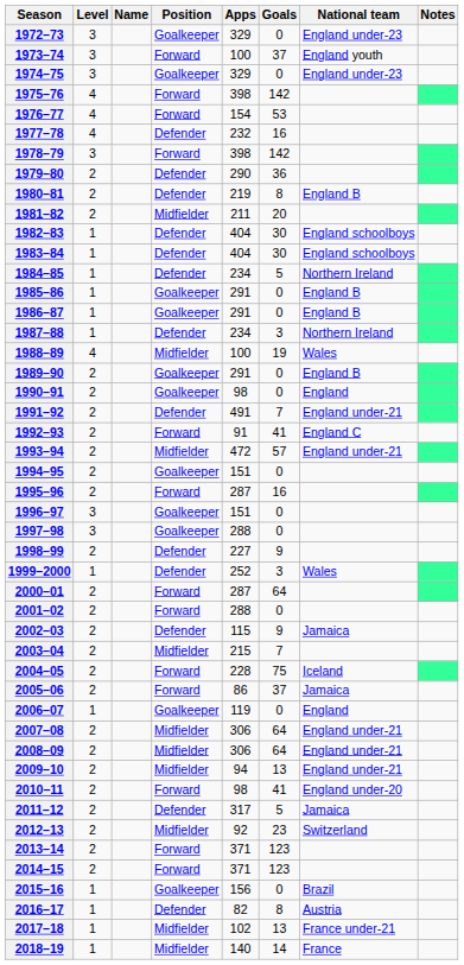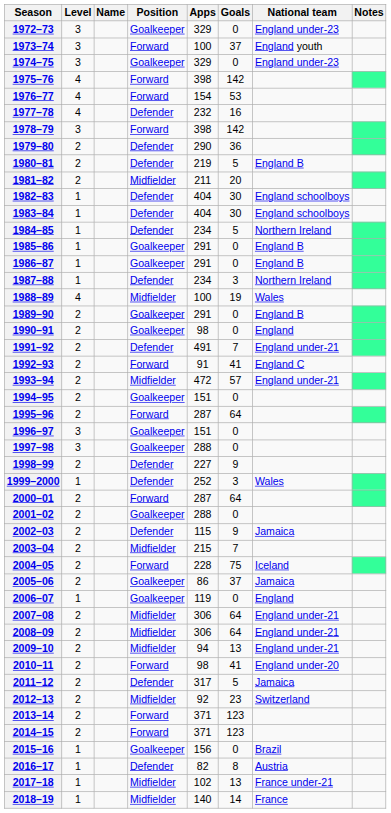 <table class="wikitable sortable plainrowheaders">
 <tr>
 <th scope=col>Season</th>
 <th scope=col>Level</th>
 <th scope=col>Name</th>
 <th scope=col>Position</th>
 <th scope=col>Apps</th>
 <th scope=col>Goals</th>
 <th scope=col>National team</th>
 <th class="unsortable" scope=col>Notes</th>
 </tr>
 <tr>
 <th scope=row style=text-align:center><a href='#'>1972–73</a></th>
 <td align=center>3</td>
 <td></td>
 <td><a href='#'>Goalkeeper</a></td>
 <td align=center>329</td>
 <td align=center>0</td>
 <td> <a href='#'>England under-23</a></td>
 <td></td>
 </tr>
 <tr>
 <th scope=row style=text-align:center><a href='#'>1973–74</a></th>
 <td align=center>3</td>
 <td></td>
 <td><a href='#'>Forward</a></td>
 <td align=center>100</td>
 <td align=center>37</td>
 <td> <a href='#'>England</a> youth</td>
 <td align=center></td>
 </tr>
 <tr>
 <th scope=row style=text-align:center><a href='#'>1974–75</a></th>
 <td align=center>3</td>
 <td></td>
 <td><a href='#'>Goalkeeper</a></td>
 <td align=center>329</td>
 <td align=center>0</td>
 <td> <a href='#'>England under-23</a></td>
 <td></td>
 </tr>
 <tr>
 <th scope=row style=text-align:center><a href='#'>1975–76</a></th>
 <td align=center>4</td>
 <td></td>
 <td><a href='#'>Forward</a></td>
 <td align=center>398</td>
 <td align=center>142</td>
 <td></td>
 <td align=center bgcolor=#33ff99><br></td>
 </tr>
 <tr>
 <th scope=row style=text-align:center><a href='#'>1976–77</a></th>
 <td align=center>4</td>
 <td></td>
 <td><a href='#'>Forward</a></td>
 <td align=center>154</td>
 <td align=center>53</td>
 <td></td>
 <td></td>
 </tr>
 <tr>
 <th scope=row style=text-align:center><a href='#'>1977–78</a></th>
 <td align=center>4</td>
 <td></td>
 <td><a href='#'>Defender</a></td>
 <td align=center>232</td>
 <td align=center>16</td>
 <td></td>
 <td></td>
 </tr>
 <tr>
 <th scope=row style=text-align:center><a href='#'>1978–79</a></th>
 <td align=center>3</td>
 <td></td>
 <td><a href='#'>Forward</a></td>
 <td align=center>398</td>
 <td align=center>142</td>
 <td></td>
 <td align=center bgcolor=#33ff99><br></td>
 </tr>
 <tr>
 <th scope=row style=text-align:center><a href='#'>1979–80</a></th>
 <td align=center>2</td>
 <td></td>
 <td><a href='#'>Defender</a></td>
 <td align=center>290</td>
 <td align=center>36</td>
 <td></td>
 <td align=center bgcolor=#33ff99><br></td>
 </tr>
 <tr>
 <th scope=row style=text-align:center><a href='#'>1980–81</a></th>
 <td align=center>2</td>
 <td></td>
 <td><a href='#'>Defender</a></td>
 <td align=center>219</td>
-<td align=center>8</td>
+<td align=center>5</td>
 <td> <a href='#'>England B</a></td>
 <td align=center></td>
 </tr>
 <tr>
 <th scope=row style=text-align:center><a href='#'>1981–82</a></th>
 <td align=center>2</td>
 <td></td>
 <td><a href='#'>Midfielder</a></td>
 <td align=center>211</td>
 <td align=center>20</td>
 <td></td>
 <td align=center bgcolor=#33ff99><br></td>
 </tr>
 <tr>
 <th scope=row style=text-align:center><a href='#'>1982–83</a></th>
 <td align=center>1</td>
 <td></td>
 <td><a href='#'>Defender</a></td>
 <td align=center>404</td>
 <td align=center>30</td>
 <td> <a href='#'>England schoolboys</a></td>
 <td align=center></td>
 </tr>
 <tr>
 <th scope=row style=text-align:center><a href='#'>1983–84</a></th>
 <td align=center>1</td>
 <td></td>
 <td><a href='#'>Defender</a></td>
 <td align=center>404</td>
 <td align=center>30</td>
 <td> <a href='#'>England schoolboys</a></td>
 <td></td>
 </tr>
 <tr>
 <th scope=row style=text-align:center><a href='#'>1984–85</a></th>
 <td align=center>1</td>
 <td></td>
 <td><a href='#'>Defender</a></td>
 <td align=center>234</td>
 <td align=center>5</td>
 <td> <a href='#'>Northern Ireland</a></td>
 <td align=center bgcolor=#33ff99><br></td>
 </tr>
 <tr>
 <th scope=row style=text-align:center><a href='#'>1985–86</a></th>
 <td align=center>1</td>
 <td></td>
 <td><a href='#'>Goalkeeper</a></td>
 <td align=center>291</td>
 <td align=center>0</td>
 <td> <a href='#'>England B</a></td>
 <td align=center bgcolor=#33ff99><br></td>
 </tr>
 <tr>
 <th scope=row style=text-align:center><a href='#'>1986–87</a></th>
 <td align=center>1</td>
 <td></td>
 <td><a href='#'>Goalkeeper</a></td>
 <td align=center>291</td>
 <td align=center>0</td>
 <td> <a href='#'>England B</a></td>
 <td align=center bgcolor=#33ff99><br></td>
 </tr>
 <tr>
 <th scope=row style=text-align:center><a href='#'>1987–88</a></th>
 <td align=center>1</td>
 <td></td>
 <td><a href='#'>Defender</a></td>
 <td align=center>234</td>
 <td align=center>3</td>
 <td> <a href='#'>Northern Ireland</a></td>
 <td align=center bgcolor=#33ff99><br></td>
 </tr>
 <tr>
 <th scope=row style=text-align:center><a href='#'>1988–89</a></th>
 <td align=center>4</td>
 <td></td>
 <td><a href='#'>Midfielder</a></td>
 <td align=center>100</td>
 <td align=center>19</td>
 <td> <a href='#'>Wales</a></td>
 <td align=center></td>
 </tr>
 <tr>
 <th scope=row style=text-align:center><a href='#'>1989–90</a></th>
 <td align=center>2</td>
 <td></td>
 <td><a href='#'>Goalkeeper</a></td>
 <td align=center>291</td>
 <td align=center>0</td>
 <td> <a href='#'>England B</a></td>
 <td align=center bgcolor=#33ff99><br></td>
 </tr>
 <tr>
 <th scope=row style=text-align:center><a href='#'>1990–91</a></th>
 <td align=center>2</td>
 <td></td>
 <td><a href='#'>Goalkeeper</a></td>
 <td align=center>98</td>
 <td align=center>0</td>
 <td> <a href='#'>England</a></td>
 <td align=center bgcolor=#33ff99><br></td>
 </tr>
 <tr>
 <th scope=row style=text-align:center><a href='#'>1991–92</a></th>
 <td align=center>2</td>
 <td></td>
 <td><a href='#'>Defender</a></td>
 <td align=center>491</td>
 <td align=center>7</td>
 <td> <a href='#'>England under-21</a></td>
 <td align=center bgcolor=#33ff99><br></td>
 </tr>
 <tr>
 <th scope=row style=text-align:center><a href='#'>1992–93</a></th>
 <td align=center>2</td>
 <td></td>
 <td><a href='#'>Forward</a></td>
 <td align=center>91</td>
 <td align=center>41</td>
 <td> <a href='#'>England C</a></td>
 <td align=center></td>
 </tr>
 <tr>
 <th scope=row style=text-align:center><a href='#'>1993–94</a></th>
 <td align=center>2</td>
 <td></td>
 <td><a href='#'>Midfielder</a></td>
 <td align=center>472</td>
 <td align=center>57</td>
 <td> <a href='#'>England under-21</a></td>
 <td align=center bgcolor=#33ff99><br></td>
 </tr>
 <tr>
 <th scope=row style=text-align:center><a href='#'>1994–95</a></th>
 <td align=center>2</td>
 <td></td>
 <td><a href='#'>Goalkeeper</a></td>
 <td align=center>151</td>
 <td align=center>0</td>
 <td></td>
 <td></td>
 </tr>
 <tr>
 <th scope=row style=text-align:center><a href='#'>1995–96</a></th>
 <td align=center>2</td>
 <td></td>
 <td><a href='#'>Forward</a></td>
 <td align=center>287</td>
-<td align=center>16</td>
+<td align=center>64</td>
 <td></td>
 <td align=center bgcolor=#33ff99><br></td>
 </tr>
 <tr>
 <th scope=row style=text-align:center><a href='#'>1996–97</a></th>
 <td align=center>3</td>
 <td></td>
 <td><a href='#'>Goalkeeper</a></td>
 <td align=center>151</td>
 <td align=center>0</td>
 <td></td>
 <td></td>
 </tr>
 <tr>
 <th scope=row style=text-align:center><a href='#'>1997–98</a></th>
 <td align=center>3</td>
 <td></td>
 <td><a href='#'>Goalkeeper</a></td>
 <td align=center>288</td>
 <td align=center>0</td>
 <td></td>
 <td></td>
 </tr>
 <tr>
 <th scope=row style=text-align:center><a href='#'>1998–99</a></th>
 <td align=center>2</td>
 <td></td>
 <td><a href='#'>Defender</a></td>
 <td align=center>227</td>
 <td align=center>9</td>
 <td></td>
 <td align=center></td>
 </tr>
 <tr>
 <th scope=row style=text-align:center><a href='#'>1999–2000</a></th>
 <td align=center>1</td>
 <td></td>
 <td><a href='#'>Defender</a></td>
 <td align=center>252</td>
 <td align=center>3</td>
 <td> <a href='#'>Wales</a></td>
 <td align=center bgcolor=#33ff99><br></td>
 </tr>
 <tr>
 <th scope=row style=text-align:center><a href='#'>2000–01</a></th>
 <td align=center>2</td>
 <td></td>
 <td><a href='#'>Forward</a></td>
 <td align=center>287</td>
 <td align=center>64</td>
 <td></td>
 <td align=center bgcolor=#33ff99><br></td>
 </tr>
 <tr>
 <th scope=row style=text-align:center><a href='#'>2001–02</a></th>
 <td align=center>2</td>
 <td></td>
-<td><a href='#'>Forward</a></td>
+<td><a href='#'>Goalkeeper</a></td>
 <td align=center>288</td>
 <td align=center>0</td>
 <td></td>
 <td></td>
 </tr>
 <tr>
 <th scope=row style=text-align:center><a href='#'>2002–03</a></th>
 <td align=center>2</td>
 <td></td>
 <td><a href='#'>Defender</a></td>
 <td align=center>115</td>
 <td align=center>9</td>
 <td> <a href='#'>Jamaica</a></td>
 <td align=center></td>
 </tr>
 <tr>
 <th scope=row style=text-align:center><a href='#'>2003–04</a></th>
 <td align=center>2</td>
 <td></td>
 <td><a href='#'>Midfielder</a></td>
 <td align=center>215</td>
 <td align=center>7</td>
 <td></td>
 <td align=center></td>
 </tr>
 <tr>
 <th scope=row style=text-align:center><a href='#'>2004–05</a></th>
 <td align=center>2</td>
 <td></td>
 <td><a href='#'>Forward</a></td>
 <td align=center>228</td>
 <td align=center>75</td>
 <td> <a href='#'>Iceland</a></td>
 <td align=center bgcolor=#33ff99><br></td>
 </tr>
 <tr>
 <th scope=row style=text-align:center><a href='#'>2005–06</a></th>
 <td align=center>2</td>
 <td></td>
-<td><a href='#'>Forward</a></td>
+<td><a href='#'>Goalkeeper</a></td>
 <td align=center>86</td>
 <td align=center>37</td>
 <td> <a href='#'>Jamaica</a></td>
 <td align=center></td>
 </tr>
 <tr>
 <th scope=row style=text-align:center><a href='#'>2006–07</a></th>
 <td align=center>1</td>
 <td></td>
 <td><a href='#'>Goalkeeper</a></td>
 <td align=center>119</td>
 <td align=center>0</td>
 <td> <a href='#'>England</a></td>
 <td align=center></td>
 </tr>
 <tr>
 <th scope=row style=text-align:center><a href='#'>2007–08</a></th>
 <td align=center>2</td>
 <td></td>
 <td><a href='#'>Midfielder</a></td>
 <td align=center>306</td>
 <td align=center>64</td>
 <td> <a href='#'>England under-21</a></td>
 <td align=center></td>
 </tr>
 <tr>
 <th scope=row style=text-align:center><a href='#'>2008–09</a></th>
 <td align=center>2</td>
 <td></td>
 <td><a href='#'>Midfielder</a></td>
 <td align=center>306</td>
 <td align=center>64</td>
 <td> <a href='#'>England under-21</a></td>
 <td align=center></td>
 </tr>
 <tr>
 <th scope=row style=text-align:center><a href='#'>2009–10</a></th>
 <td align=center>2</td>
 <td></td>
 <td><a href='#'>Midfielder</a></td>
 <td align=center>94</td>
 <td align=center>13</td>
 <td> <a href='#'>England under-21</a></td>
 <td align=center></td>
 </tr>
 <tr>
 <th scope=row style=text-align:center><a href='#'>2010–11</a></th>
 <td align=center>2</td>
 <td></td>
 <td><a href='#'>Forward</a></td>
 <td align=center>98</td>
 <td align=center>41</td>
 <td> <a href='#'>England under-20</a></td>
 <td align=center></td>
 </tr>
 <tr>
 <th scope=row style=text-align:center><a href='#'>2011–12</a></th>
 <td align=center>2</td>
 <td></td>
 <td><a href='#'>Defender</a></td>
 <td align=center>317</td>
 <td align=center>5</td>
 <td> <a href='#'>Jamaica</a></td>
 <td align=center></td>
 </tr>
 <tr>
 <th scope=row style=text-align:center><a href='#'>2012–13</a></th>
 <td align=center>2</td>
 <td></td>
 <td><a href='#'>Midfielder</a></td>
 <td align=center>92</td>
 <td align=center>23</td>
 <td> <a href='#'>Switzerland</a></td>
 <td align=center></td>
 </tr>
 <tr>
 <th scope=row style=text-align:center><a href='#'>2013–14</a></th>
 <td align=center>2</td>
 <td></td>
 <td><a href='#'>Forward</a></td>
 <td align=center>371</td>
 <td align=center>123</td>
 <td></td>
 <td align=center></td>
 </tr>
 <tr>
 <th scope=row style=text-align:center><a href='#'>2014–15</a></th>
 <td align=center>2</td>
 <td></td>
 <td><a href='#'>Forward</a></td>
 <td align=center>371</td>
 <td align=center>123</td>
 <td></td>
 <td align=center></td>
 </tr>
 <tr>
 <th scope=row style=text-align:center><a href='#'>2015–16</a></th>
 <td align=center>1</td>
 <td></td>
 <td><a href='#'>Goalkeeper</a></td>
 <td align=center>156</td>
 <td align=center>0</td>
 <td> <a href='#'>Brazil</a></td>
 <td align=center></td>
 </tr>
 <tr>
 <th scope=row style=text-align:center><a href='#'>2016–17</a></th>
 <td align=center>1</td>
 <td></td>
 <td><a href='#'>Defender</a></td>
 <td align=center>82</td>
 <td align=center>8</td>
 <td> <a href='#'>Austria</a></td>
 <td align=center></td>
 </tr>
 <tr>
 <th scope=row style=text-align:center><a href='#'>2017–18</a></th>
 <td align=center>1</td>
 <td></td>
 <td><a href='#'>Midfielder</a></td>
 <td align=center>102</td>
 <td align=center>13</td>
 <td> <a href='#'>France under-21</a></td>
 <td align=center></td>
 </tr>
 <tr>
 <th scope=row style=text-align:center><a href='#'>2018–19</a></th>
 <td align=center>1</td>
 <td></td>
 <td><a href='#'>Midfielder</a></td>
 <td align=center>140</td>
 <td align=center>14</td>
 <td> <a href='#'>France</a></td>
 <td align=center></td>
 </tr>
 </table>
